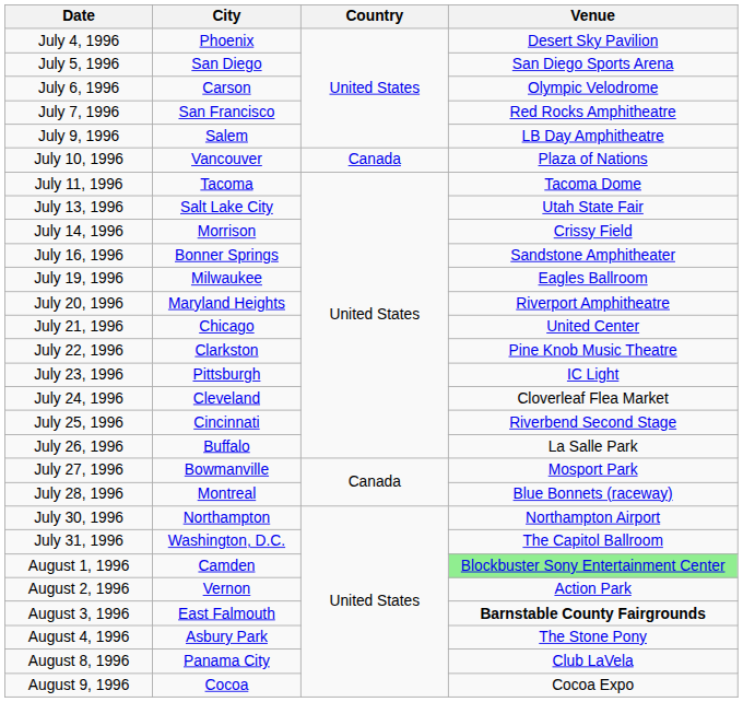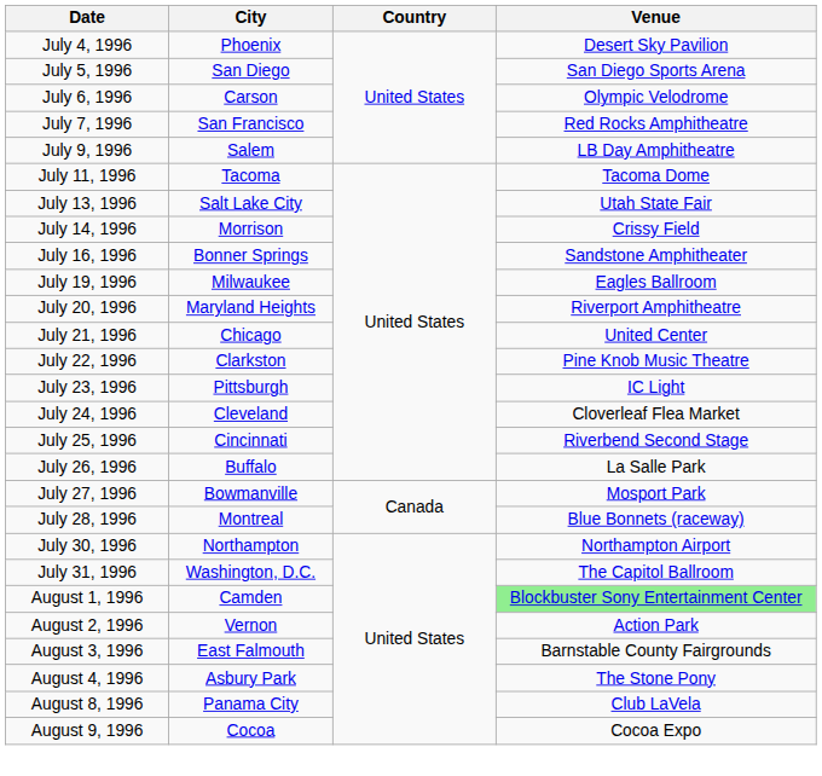 <table class="wikitable" style="text-align:center;">
 <tr>
 <th width="150">Date</th>
 <th width="150">City</th>
 <th width="150">Country</th>
 <th width="300">Venue</th>
 </tr>
 <tr>
 <td>July 4, 1996</td>
 <td><a href='#'>Phoenix</a></td>
 <td rowspan="5"><a href='#'>United States</a></td>
 <td><a href='#'>Desert Sky Pavilion</a></td>
 </tr>
 <tr>
 <td>July 5, 1996</td>
 <td><a href='#'>San Diego</a></td>
 <td><a href='#'>San Diego Sports Arena</a></td>
 </tr>
 <tr>
 <td>July 6, 1996</td>
 <td><a href='#'>Carson</a></td>
 <td><a href='#'>Olympic Velodrome</a></td>
 </tr>
 <tr>
 <td>July 7, 1996</td>
 <td><a href='#'>San Francisco</a></td>
 <td><a href='#'>Red Rocks Amphitheatre</a></td>
 </tr>
 <tr>
 <td>July 9, 1996</td>
 <td><a href='#'>Salem</a></td>
 <td><a href='#'>LB Day Amphitheatre</a></td>
-</tr>
-<tr>
-<td>July 10, 1996</td>
-<td><a href='#'>Vancouver</a></td>
-<td><a href='#'>Canada</a></td>
-<td><a href='#'>Plaza of Nations</a></td>
 </tr>
 <tr>
 <td>July 11, 1996</td>
 <td><a href='#'>Tacoma</a></td>
 <td rowspan="12">United States</td>
 <td><a href='#'>Tacoma Dome</a></td>
 </tr>
 <tr>
 <td>July 13, 1996</td>
 <td><a href='#'>Salt Lake City</a></td>
 <td><a href='#'>Utah State Fair</a></td>
 </tr>
 <tr>
 <td>July 14, 1996</td>
 <td><a href='#'>Morrison</a></td>
 <td><a href='#'>Crissy Field</a></td>
 </tr>
 <tr>
 <td>July 16, 1996</td>
 <td><a href='#'>Bonner Springs</a></td>
 <td><a href='#'>Sandstone Amphitheater</a></td>
 </tr>
 <tr>
 <td>July 19, 1996</td>
 <td><a href='#'>Milwaukee</a></td>
 <td><a href='#'>Eagles Ballroom</a></td>
 </tr>
 <tr>
 <td>July 20, 1996</td>
 <td><a href='#'>Maryland Heights</a></td>
 <td><a href='#'>Riverport Amphitheatre</a></td>
 </tr>
 <tr>
 <td>July 21, 1996</td>
 <td><a href='#'>Chicago</a></td>
 <td><a href='#'>United Center</a></td>
 </tr>
 <tr>
 <td>July 22, 1996</td>
 <td><a href='#'>Clarkston</a></td>
 <td><a href='#'>Pine Knob Music Theatre</a></td>
 </tr>
 <tr>
 <td>July 23, 1996</td>
 <td><a href='#'>Pittsburgh</a></td>
 <td><a href='#'>IC Light</a></td>
 </tr>
 <tr>
 <td>July 24, 1996</td>
 <td><a href='#'>Cleveland</a></td>
 <td>Cloverleaf Flea Market</td>
 </tr>
 <tr>
 <td>July 25, 1996</td>
 <td><a href='#'>Cincinnati</a></td>
 <td><a href='#'>Riverbend Second Stage</a></td>
 </tr>
 <tr>
 <td>July 26, 1996</td>
 <td><a href='#'>Buffalo</a></td>
 <td>La Salle Park</td>
 </tr>
 <tr>
 <td>July 27, 1996</td>
 <td><a href='#'>Bowmanville</a></td>
 <td rowspan="2">Canada</td>
 <td><a href='#'>Mosport Park</a></td>
 </tr>
 <tr>
 <td>July 28, 1996</td>
 <td><a href='#'>Montreal</a></td>
 <td><a href='#'>Blue Bonnets (raceway)</a></td>
 </tr>
 <tr>
 <td>July 30, 1996</td>
 <td><a href='#'>Northampton</a></td>
 <td rowspan="8">United States</td>
 <td><a href='#'>Northampton Airport</a></td>
 </tr>
 <tr>
 <td>July 31, 1996</td>
 <td><a href='#'>Washington, D.C.</a></td>
 <td><a href='#'>The Capitol Ballroom</a></td>
 </tr>
 <tr>
 <td>August 1, 1996</td>
 <td><a href='#'>Camden</a></td>
 <td style="background: lightgreen;"><a href='#'>Blockbuster Sony Entertainment Center</a></td>
 </tr>
 <tr>
 <td>August 2, 1996</td>
 <td><a href='#'>Vernon</a></td>
 <td><a href='#'>Action Park</a></td>
 </tr>
 <tr>
 <td>August 3, 1996</td>
 <td><a href='#'>East Falmouth</a></td>
-<td><strong>Barnstable County Fairgrounds</strong></td>
+<td>Barnstable County Fairgrounds</td>
 </tr>
 <tr>
 <td>August 4, 1996</td>
 <td><a href='#'>Asbury Park</a></td>
 <td><a href='#'>The Stone Pony</a></td>
 </tr>
 <tr>
 <td>August 8, 1996</td>
 <td><a href='#'>Panama City</a></td>
 <td><a href='#'>Club LaVela</a></td>
 </tr>
 <tr>
 <td>August 9, 1996</td>
 <td><a href='#'>Cocoa</a></td>
 <td>Cocoa Expo</td>
 </tr>
 </table>
